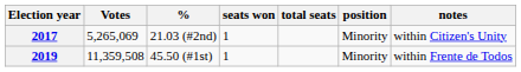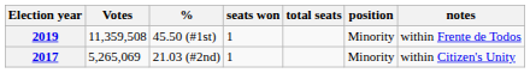 <table class="wikitable">
 <tr>
 <th>Election year</th>
 <th>Votes</th>
 <th>%</th>
 <th>seats won</th>
 <th>total seats</th>
 <th>position</th>
 <th>notes</th>
 </tr>
 <tr>
+<th><a href='#'>2019</a></th>
+<td>11,359,508</td>
+<td>45.50 (#1st)</td>
+<td>1</td>
+<td></td>
+<td>Minority</td>
+<td>within <a href='#'>Frente de Todos</a></td>
+</tr>
+<tr>
 <th><a href='#'>2017</a></th>
 <td>5,265,069</td>
 <td>21.03 (#2nd)</td>
 <td>1</td>
 <td></td>
 <td>Minority</td>
 <td>within <a href='#'>Citizen's Unity</a></td>
 </tr>
-<tr>
-<th><a href='#'>2019</a></th>
-<td>11,359,508</td>
-<td>45.50 (#1st)</td>
-<td>1</td>
-<td></td>
-<td>Minority</td>
-<td>within <a href='#'>Frente de Todos</a></td>
-</tr>
 </table>
